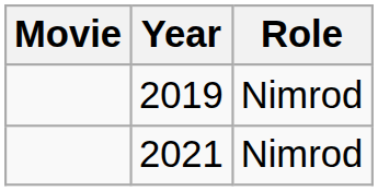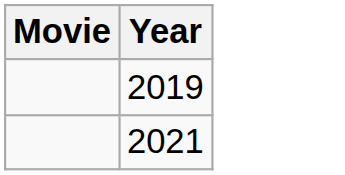 <table class="wikitable">
 <tr>
 <th>Movie</th>
 <th>Year</th>
-<th>Role</th>
 </tr>
 <tr>
 <td></td>
 <td>2019</td>
-<td>Nimrod</td>
 </tr>
 <tr>
 <td></td>
 <td>2021</td>
-<td>Nimrod</td>
 </tr>
 </table>
